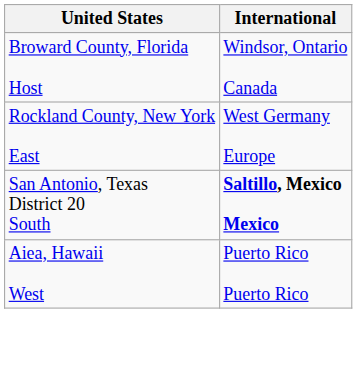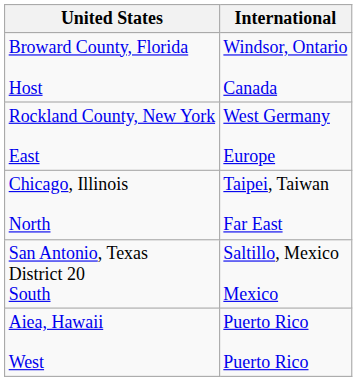 <table class="wikitable">
 <tr>
 <th>United States</th>
 <th>International</th>
 </tr>
 <tr>
 <td> <a href='#'>Broward County, Florida</a><br><br><a href='#'>Host</a></td>
 <td> <a href='#'>Windsor, Ontario</a><br><br><a href='#'>Canada</a></td>
 </tr>
 <tr>
 <td> <a href='#'>Rockland County, New York</a><br><br><a href='#'>East</a></td>
 <td> <a href='#'>West Germany</a><br><br><a href='#'>Europe</a></td>
 </tr>
 <tr>
+<td> <a href='#'>Chicago</a>, Illinois<br><br><a href='#'>North</a></td>
+<td> <a href='#'>Taipei</a>, Taiwan<br><br><a href='#'>Far East</a></td>
+</tr>
+<tr>
 <td> <a href='#'>San Antonio</a>, Texas<br>District 20<br><a href='#'>South</a></td>
-<td><strong> <a href='#'>Saltillo</a>, Mexico<br><br><a href='#'>Mexico</a></strong></td>
+<td> <a href='#'>Saltillo</a>, Mexico<br><br><a href='#'>Mexico</a></td>
 </tr>
 <tr>
 <td> <a href='#'>Aiea, Hawaii</a><br><br><a href='#'>West</a></td>
 <td> <a href='#'>Puerto Rico</a><br><br><a href='#'>Puerto Rico</a></td>
 </tr>
 </table>
